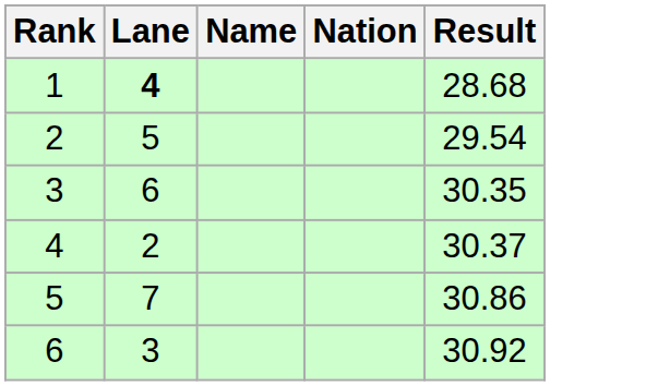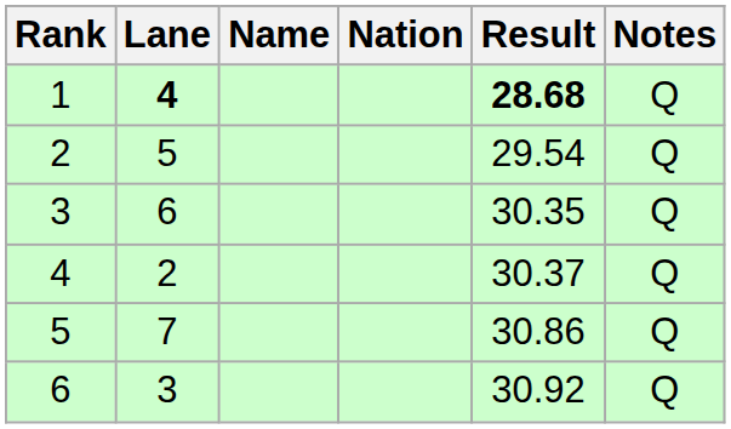 <table class="wikitable sortable" style="text-align:center">
 <tr>
 <th>Rank</th>
 <th>Lane</th>
 <th>Name</th>
 <th>Nation</th>
 <th>Result</th>
+<th>Notes</th>
 </tr>
 <tr bgcolor=ccffcc>
 <td>1</td>
 <td><strong>4</strong></td>
 <td align="left"></td>
 <td align="left"></td>
-<td>28.68</td>
+<td><strong>28.68</strong></td>
+<td>Q</td>
 </tr>
 <tr bgcolor=ccffcc>
 <td>2</td>
 <td>5</td>
 <td align="left"></td>
 <td align="left"></td>
 <td>29.54</td>
+<td>Q</td>
 </tr>
 <tr bgcolor=ccffcc>
 <td>3</td>
 <td>6</td>
 <td align="left"></td>
 <td align="left"></td>
 <td>30.35</td>
+<td>Q</td>
 </tr>
 <tr bgcolor=ccffcc>
 <td>4</td>
 <td>2</td>
 <td align="left"></td>
 <td align="left"></td>
 <td>30.37</td>
+<td>Q</td>
 </tr>
 <tr bgcolor=ccffcc>
 <td>5</td>
 <td>7</td>
 <td align="left"></td>
 <td align="left"></td>
 <td>30.86</td>
+<td>Q</td>
 </tr>
 <tr bgcolor=ccffcc>
 <td>6</td>
 <td>3</td>
 <td align="left"></td>
 <td align="left"></td>
 <td>30.92</td>
+<td>Q</td>
 </tr>
 </table>
